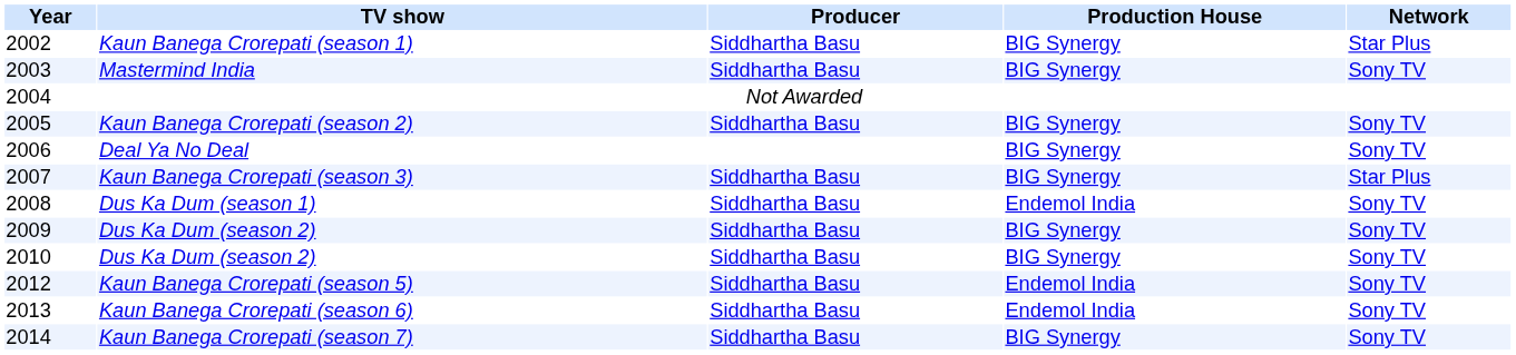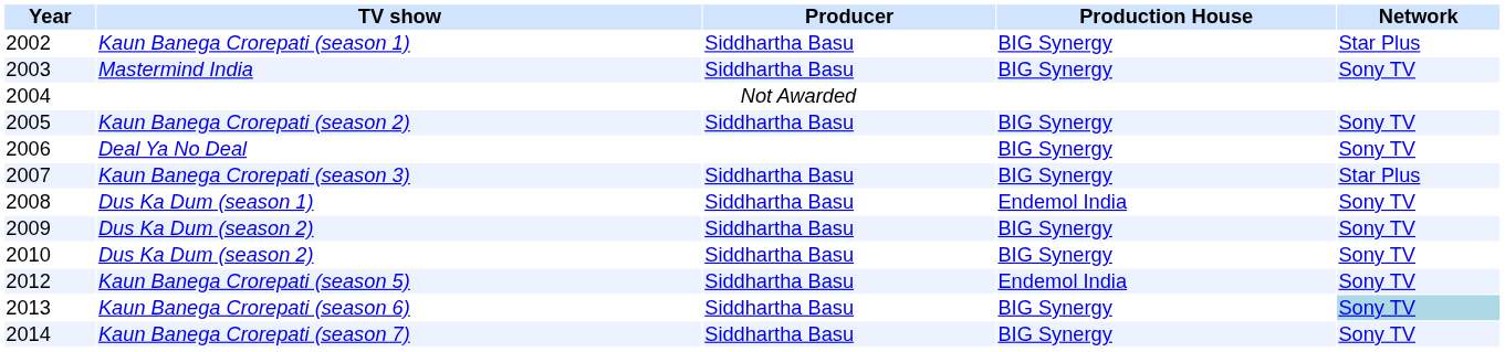 <table cellspacing="1" cellpanding="1" border="0" width="75%">
 <tr bgcolor="#d1e4fd">
 <th>Year</th>
 <th>TV show</th>
 <th>Producer</th>
 <th>Production House</th>
 <th>Network</th>
 </tr>
 <tr>
 <td>2002</td>
 <td><em><a href='#'>Kaun Banega Crorepati (season 1)</a></em></td>
 <td><a href='#'>Siddhartha Basu</a></td>
 <td><a href='#'>BIG Synergy</a></td>
 <td><a href='#'>Star Plus</a></td>
 </tr>
 <tr bgcolor=#edf3fe>
 <td>2003</td>
 <td><em><a href='#'>Mastermind India</a></em></td>
 <td><a href='#'>Siddhartha Basu</a></td>
 <td><a href='#'>BIG Synergy</a></td>
 <td><a href='#'>Sony TV</a></td>
 </tr>
 <tr>
 <td>2004</td>
 <td colspan="4" style="text-align:center;"><em>Not Awarded</em></td>
 </tr>
 <tr bgcolor=#edf3fe>
 <td>2005</td>
 <td><em><a href='#'>Kaun Banega Crorepati (season 2)</a></em></td>
 <td><a href='#'>Siddhartha Basu</a></td>
 <td><a href='#'>BIG Synergy</a></td>
 <td><a href='#'>Sony TV</a></td>
 </tr>
 <tr>
 <td>2006</td>
 <td><em><a href='#'>Deal Ya No Deal</a></em></td>
 <td></td>
 <td><a href='#'>BIG Synergy</a></td>
 <td><a href='#'>Sony TV</a></td>
 </tr>
 <tr bgcolor=#edf3fe>
 <td>2007</td>
 <td><em><a href='#'>Kaun Banega Crorepati (season 3)</a></em></td>
 <td><a href='#'>Siddhartha Basu</a></td>
 <td><a href='#'>BIG Synergy</a></td>
 <td><a href='#'>Star Plus</a></td>
 </tr>
 <tr>
 <td>2008</td>
 <td><em><a href='#'>Dus Ka Dum (season 1)</a></em></td>
 <td><a href='#'>Siddhartha Basu</a></td>
 <td><a href='#'>Endemol India</a></td>
 <td><a href='#'>Sony TV</a></td>
 </tr>
 <tr bgcolor=#edf3fe>
 <td>2009</td>
 <td><em><a href='#'>Dus Ka Dum (season 2)</a></em></td>
 <td><a href='#'>Siddhartha Basu</a></td>
 <td><a href='#'>BIG Synergy</a></td>
 <td><a href='#'>Sony TV</a></td>
 </tr>
 <tr>
 <td>2010</td>
 <td><em><a href='#'>Dus Ka Dum (season 2)</a></em></td>
 <td><a href='#'>Siddhartha Basu</a></td>
 <td><a href='#'>BIG Synergy</a></td>
 <td><a href='#'>Sony TV</a></td>
 </tr>
 <tr bgcolor=#edf3fe>
 <td>2012</td>
 <td><em><a href='#'>Kaun Banega Crorepati (season 5)</a></em></td>
 <td><a href='#'>Siddhartha Basu</a></td>
 <td><a href='#'>Endemol India</a></td>
 <td><a href='#'>Sony TV</a></td>
 </tr>
 <tr>
 <td>2013</td>
 <td><em><a href='#'>Kaun Banega Crorepati (season 6)</a></em></td>
 <td><a href='#'>Siddhartha Basu</a></td>
-<td><a href='#'>Endemol India</a></td>
-<td><a href='#'>Sony TV</a></td>
+<td><a href='#'>BIG Synergy</a></td>
+<td style="background: lightblue;"><a href='#'>Sony TV</a></td>
 </tr>
 <tr bgcolor=#edf3fe>
 <td>2014</td>
 <td><em><a href='#'>Kaun Banega Crorepati (season 7)</a></em></td>
 <td><a href='#'>Siddhartha Basu</a></td>
 <td><a href='#'>BIG Synergy</a></td>
 <td><a href='#'>Sony TV</a></td>
 </tr>
 </table>
